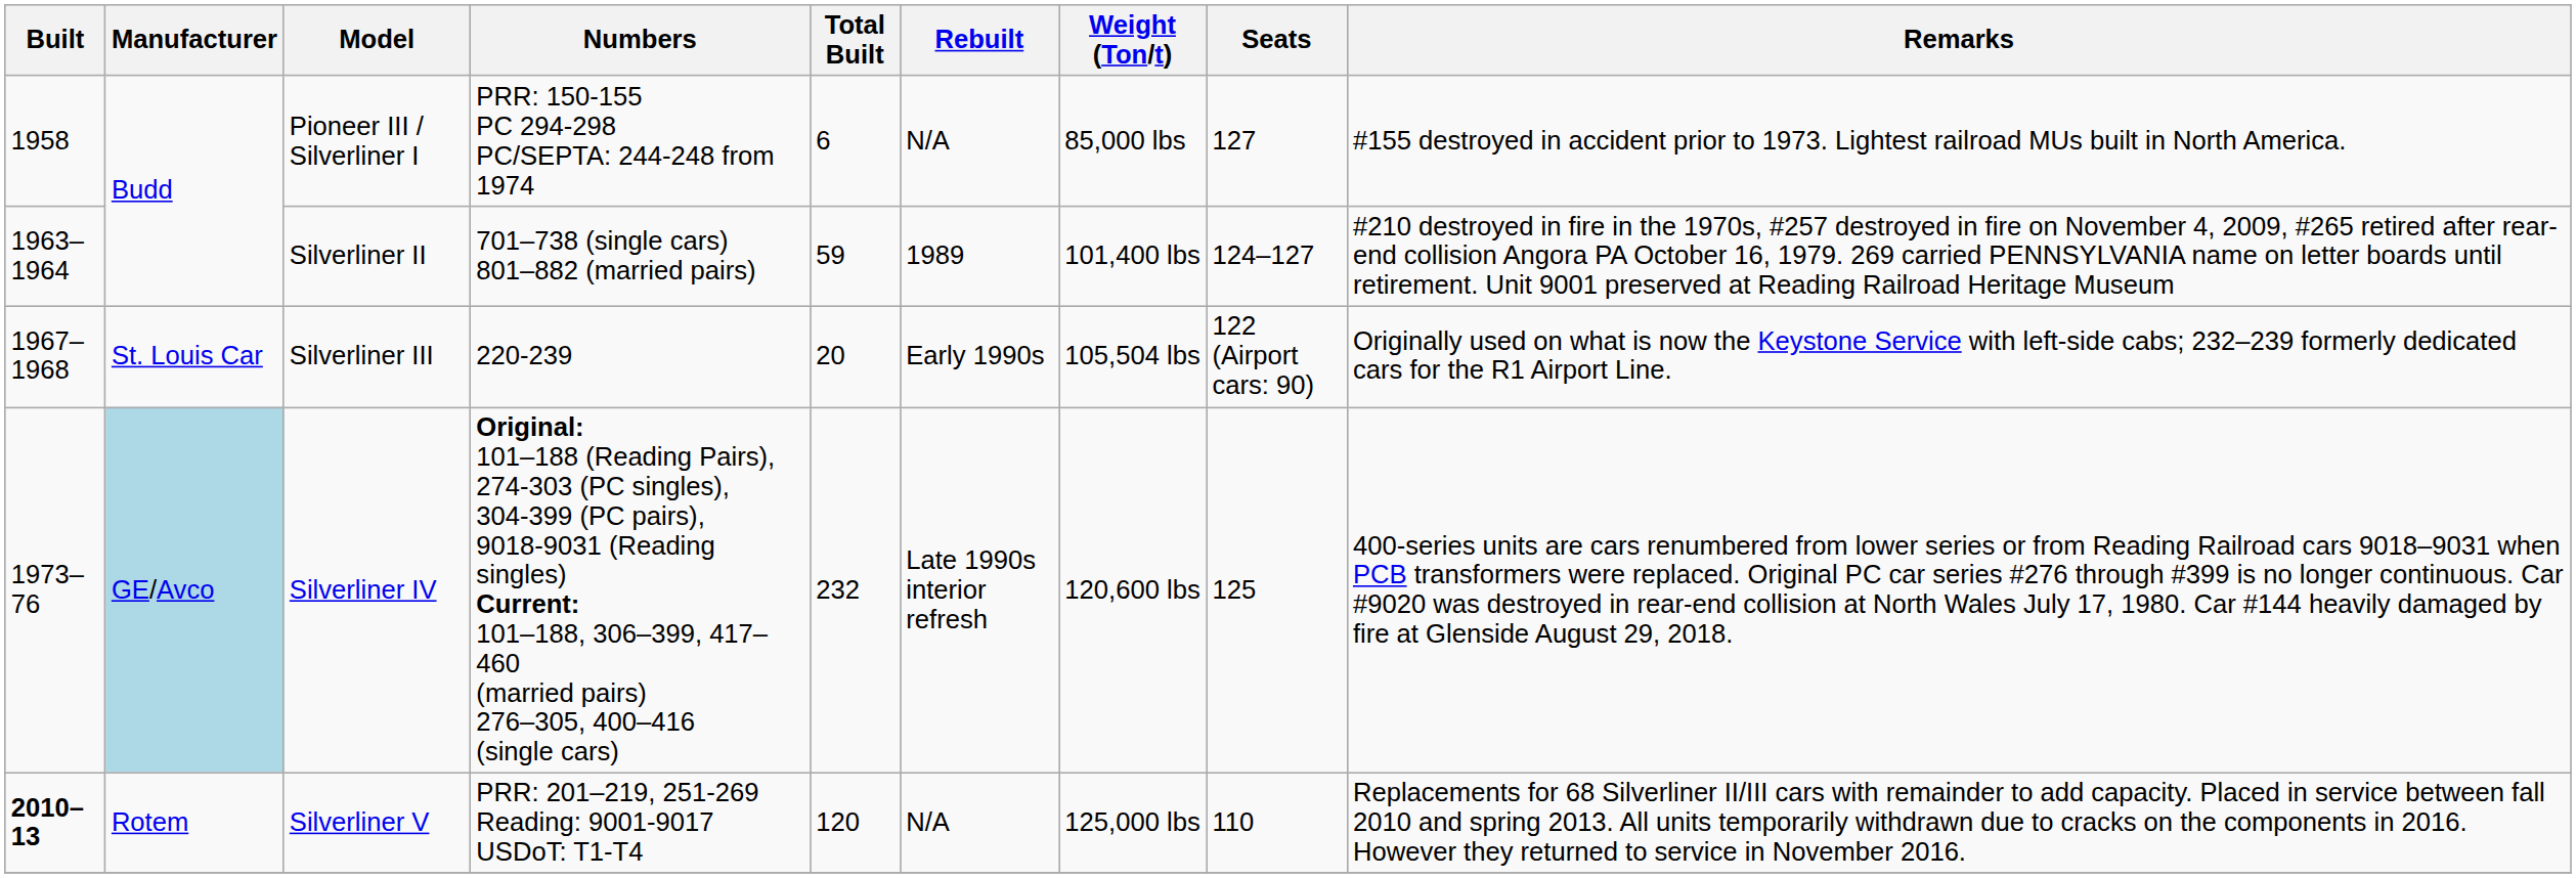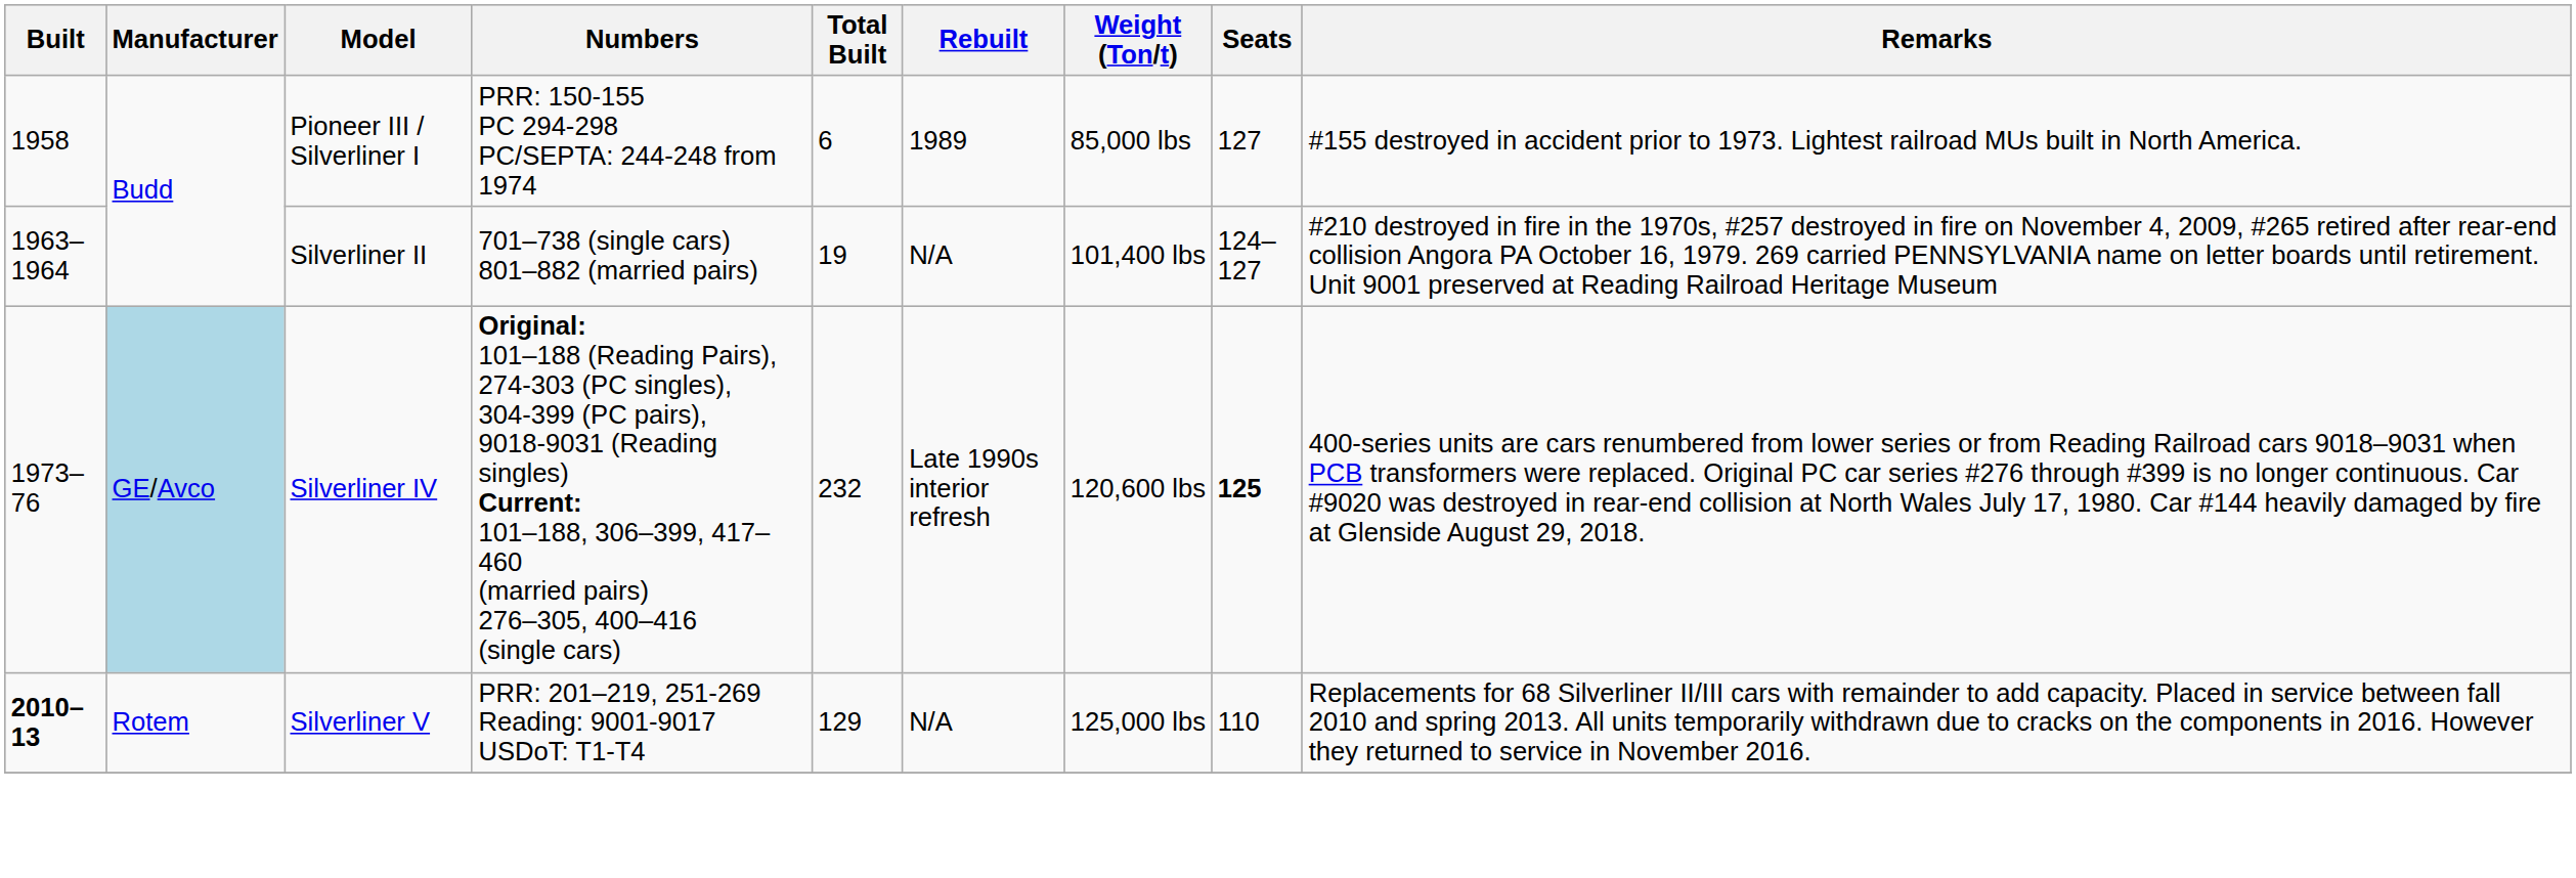 <table class="wikitable">
 <tr>
 <th>Built</th>
 <th>Manufacturer</th>
 <th>Model</th>
 <th width="200">Numbers</th>
 <th>Total Built</th>
 <th><a href='#'>Rebuilt</a></th>
 <th width="75"><a href='#'>Weight</a><br>(<a href='#'>Ton</a>/<a href='#'>t</a>)</th>
 <th>Seats</th>
 <th>Remarks</th>
 </tr>
 <tr>
 <td>1958</td>
 <td rowspan="2"><a href='#'>Budd</a></td>
 <td>Pioneer III / Silverliner I</td>
 <td>PRR: 150-155<br>PC 294-298<br> PC/SEPTA: 244-248 from 1974</td>
 <td>6</td>
-<td>N/A</td>
+<td>1989</td>
 <td>85,000 lbs</td>
 <td>127</td>
 <td>#155 destroyed in accident prior to 1973. Lightest railroad MUs built in North America.</td>
 </tr>
 <tr>
 <td>1963–1964</td>
 <td>Silverliner II</td>
 <td>701–738 (single cars)<br>801–882 (married pairs)</td>
-<td>59</td>
-<td>1989</td>
+<td>19</td>
+<td>N/A</td>
 <td>101,400 lbs</td>
 <td>124–127</td>
 <td>#210 destroyed in fire in the 1970s, #257 destroyed in fire on November 4, 2009, #265 retired after rear-end collision Angora PA October 16, 1979. 269 carried PENNSYLVANIA name on letter boards until retirement. Unit 9001 preserved at Reading Railroad Heritage Museum</td>
-</tr>
-<tr>
-<td>1967–1968</td>
-<td><a href='#'>St. Louis Car</a></td>
-<td>Silverliner III</td>
-<td>220-239</td>
-<td>20</td>
-<td>Early 1990s</td>
-<td>105,504 lbs</td>
-<td>122 (Airport cars: 90)</td>
-<td>Originally used on what is now the <a href='#'>Keystone Service</a> with left-side cabs; 232–239 formerly dedicated cars for the R1 Airport Line.</td>
 </tr>
 <tr>
 <td>1973–76</td>
 <td style="background: lightblue;"><a href='#'>GE</a>/<a href='#'>Avco</a></td>
 <td><a href='#'>Silverliner IV</a></td>
 <td><strong>Original:</strong> <br>101–188 (Reading Pairs),<br> 274-303 (PC singles),<br> 304-399 (PC pairs),<br> 9018-9031 (Reading singles)<br><strong>Current:</strong> <br>101–188, 306–399, 417–460 <br>(married pairs)<br>276–305, 400–416 <br>(single cars)</td>
 <td>232</td>
 <td>Late 1990s interior refresh</td>
 <td>120,600 lbs</td>
-<td>125</td>
+<td><strong>125</strong></td>
 <td>400-series units are cars renumbered from lower series or from Reading Railroad cars 9018–9031 when <a href='#'>PCB</a> transformers were replaced.  Original PC car series #276 through #399 is no longer continuous. Car #9020 was destroyed in rear-end collision at North Wales July 17, 1980. Car #144 heavily damaged by fire at Glenside August 29, 2018.</td>
 </tr>
 <tr>
 <td><strong>2010–13</strong></td>
 <td><a href='#'>Rotem</a></td>
 <td><a href='#'>Silverliner&nbsp;V</a></td>
 <td>PRR: 201–219, 251-269<br>Reading: 9001-9017<br>USDoT: T1-T4</td>
-<td>120</td>
+<td>129</td>
 <td>N/A</td>
 <td>125,000 lbs</td>
 <td>110</td>
 <td>Replacements for 68 Silverliner II/III cars with remainder to add capacity. Placed in service between fall 2010 and spring 2013. All units temporarily withdrawn due to cracks on the components in 2016. However they returned to service in November 2016.</td>
 </tr>
 <tr>
 </tr>
 </table>
